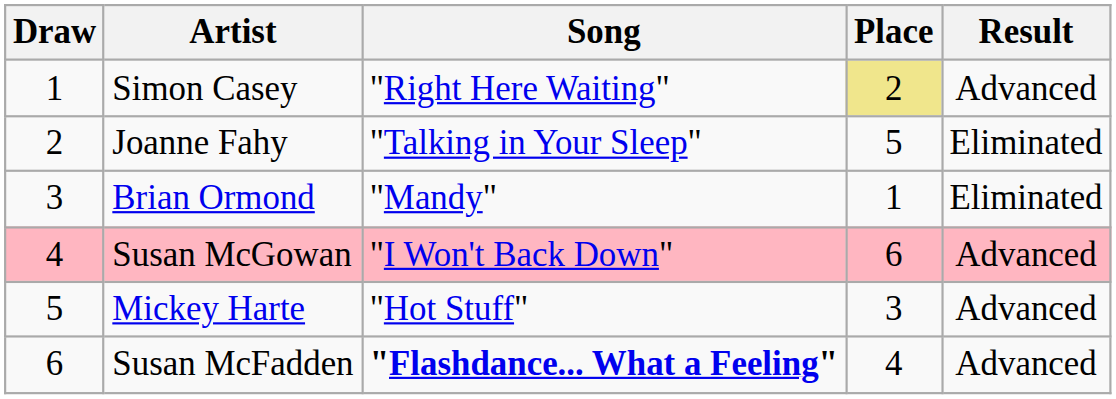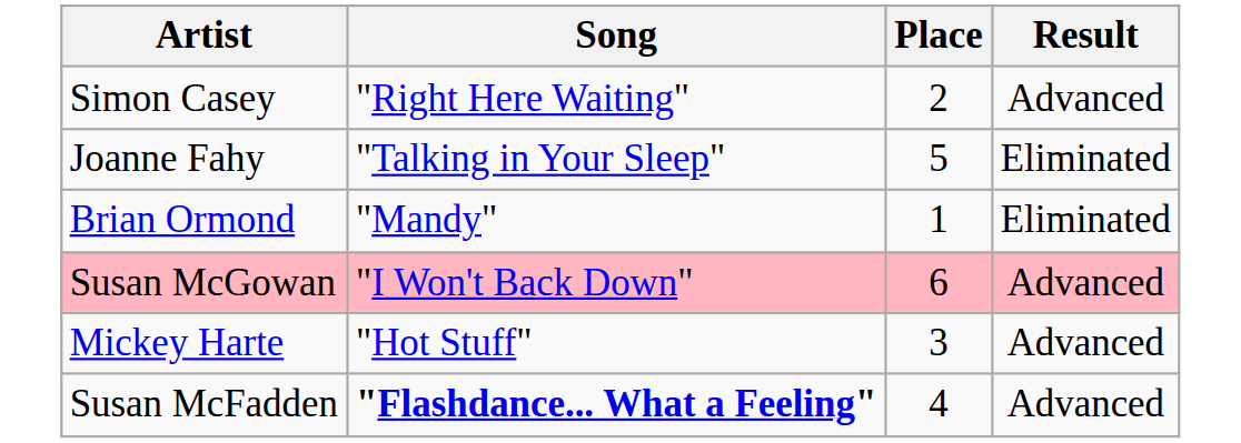 <table class="sortable wikitable" style="margin: 1em auto 1em auto; text-align:center">
 <tr>
-<th>Draw</th>
 <th>Artist</th>
 <th>Song </th>
 <th>Place</th>
 <th>Result</th>
 </tr>
 <tr>
-<td>1</td>
 <td align="left">Simon Casey</td>
 <td align="left">"<a href='#'>Right Here Waiting</a>" </td>
-<td style="background: khaki;">2</td>
+<td>2</td>
 <td>Advanced</td>
 </tr>
 <tr>
-<td>2</td>
 <td align="left">Joanne Fahy</td>
 <td align="left">"<a href='#'>Talking in Your Sleep</a>" </td>
 <td>5</td>
 <td>Eliminated</td>
 </tr>
 <tr>
-<td>3</td>
 <td align="left"><a href='#'>Brian Ormond</a></td>
 <td align="left">"<a href='#'>Mandy</a>" </td>
 <td>1</td>
 <td>Eliminated</td>
 </tr>
 <tr style="background:lightpink;">
-<td>4</td>
 <td align="left">Susan McGowan</td>
 <td align="left">"<a href='#'>I Won't Back Down</a>" </td>
 <td>6</td>
 <td>Advanced</td>
 </tr>
 <tr>
-<td>5</td>
 <td align="left"><a href='#'>Mickey Harte</a></td>
 <td align="left">"<a href='#'>Hot Stuff</a>" </td>
 <td>3</td>
 <td>Advanced</td>
 </tr>
 <tr>
-<td>6</td>
 <td align="left">Susan McFadden</td>
 <td align="left"><strong>"<a href='#'>Flashdance... What a Feeling</a>" </strong></td>
 <td>4</td>
 <td>Advanced</td>
 </tr>
 </table>
